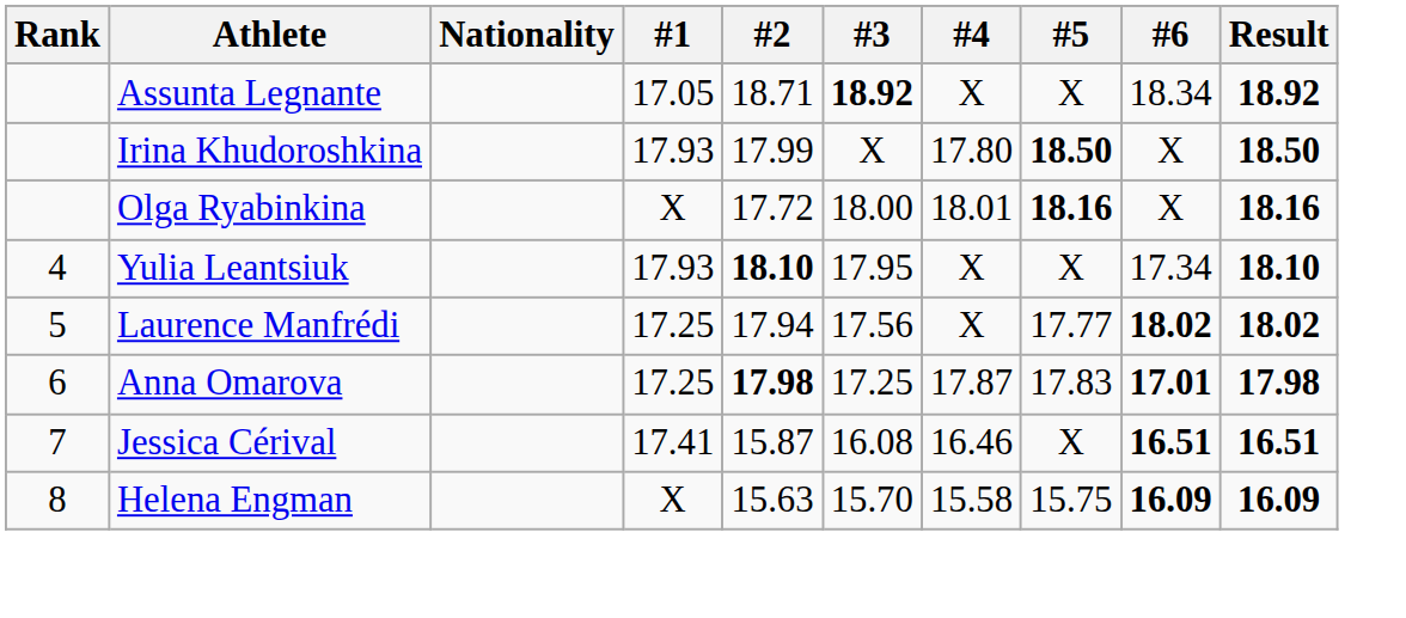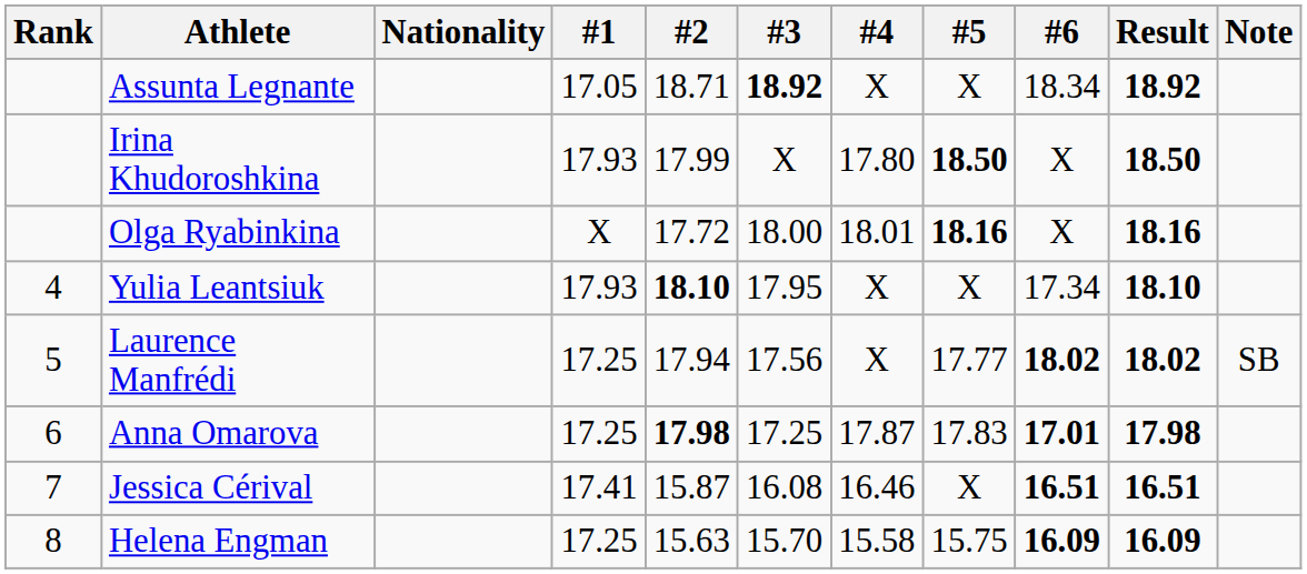 <table class="wikitable" style="text-align:center">
 <tr>
 <th>Rank</th>
 <th>Athlete</th>
 <th>Nationality</th>
 <th>#1</th>
 <th>#2</th>
 <th>#3</th>
 <th>#4</th>
 <th>#5</th>
 <th>#6</th>
 <th>Result</th>
+<th>Note</th>
 </tr>
 <tr>
 <td></td>
 <td align=left><a href='#'>Assunta Legnante</a></td>
 <td align=left></td>
 <td>17.05</td>
 <td>18.71</td>
 <td><strong>18.92</strong></td>
 <td>X</td>
 <td>X</td>
 <td>18.34</td>
 <td><strong>18.92</strong></td>
+<td></td>
 </tr>
 <tr>
 <td></td>
 <td align=left><a href='#'>Irina Khudoroshkina</a></td>
 <td align=left></td>
 <td>17.93</td>
 <td>17.99</td>
 <td>X</td>
 <td>17.80</td>
 <td><strong>18.50</strong></td>
 <td>X</td>
 <td><strong>18.50</strong></td>
+<td></td>
 </tr>
 <tr>
 <td></td>
 <td align=left><a href='#'>Olga Ryabinkina</a></td>
 <td align=left></td>
 <td>X</td>
 <td>17.72</td>
 <td>18.00</td>
 <td>18.01</td>
 <td><strong>18.16</strong></td>
 <td>X</td>
 <td><strong>18.16</strong></td>
+<td></td>
 </tr>
 <tr>
 <td>4</td>
 <td align=left><a href='#'>Yulia Leantsiuk</a></td>
 <td align=left></td>
 <td>17.93</td>
 <td><strong>18.10</strong></td>
 <td>17.95</td>
 <td>X</td>
 <td>X</td>
 <td>17.34</td>
 <td><strong>18.10</strong></td>
+<td></td>
 </tr>
 <tr>
 <td>5</td>
 <td align=left><a href='#'>Laurence Manfrédi</a></td>
 <td align=left></td>
 <td>17.25</td>
 <td>17.94</td>
 <td>17.56</td>
 <td>X</td>
 <td>17.77</td>
 <td><strong>18.02</strong></td>
 <td><strong>18.02</strong></td>
+<td>SB</td>
 </tr>
 <tr>
 <td>6</td>
 <td align=left><a href='#'>Anna Omarova</a></td>
 <td align=left></td>
 <td>17.25</td>
 <td><strong>17.98</strong></td>
 <td>17.25</td>
 <td>17.87</td>
 <td>17.83</td>
 <td><strong>17.01</strong></td>
 <td><strong>17.98</strong></td>
+<td></td>
 </tr>
 <tr>
 <td>7</td>
 <td align=left><a href='#'>Jessica Cérival</a></td>
 <td align=left></td>
 <td>17.41</td>
 <td>15.87</td>
 <td>16.08</td>
 <td>16.46</td>
 <td>X</td>
 <td><strong>16.51</strong></td>
 <td><strong>16.51</strong></td>
+<td></td>
 </tr>
 <tr>
 <td>8</td>
 <td align=left><a href='#'>Helena Engman</a></td>
 <td align=left></td>
-<td>X</td>
+<td>17.25</td>
 <td>15.63</td>
 <td>15.70</td>
 <td>15.58</td>
 <td>15.75</td>
 <td><strong>16.09</strong></td>
 <td><strong>16.09</strong></td>
+<td></td>
 </tr>
 </table>
